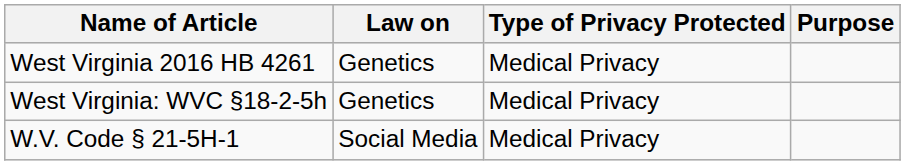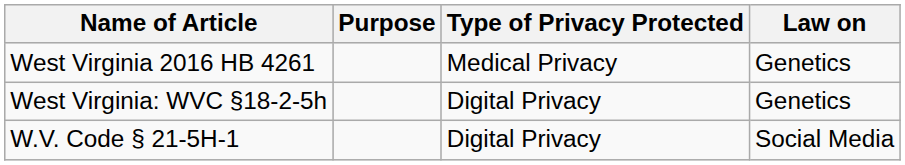 <table class="wikitable">
 <tr>
 <th>Name of Article</th>
+<th>Purpose</th>
+<th>Type of Privacy Protected</th>
 <th>Law on</th>
-<th>Type of Privacy Protected</th>
-<th>Purpose</th>
 </tr>
 <tr>
 <td>West Virginia 2016 HB 4261</td>
+<td></td>
+<td>Medical Privacy</td>
 <td>Genetics</td>
-<td>Medical Privacy</td>
-<td></td>
 </tr>
 <tr>
 <td>West Virginia: WVC §18-2-5h</td>
+<td></td>
+<td>Digital Privacy</td>
 <td>Genetics</td>
-<td>Medical Privacy</td>
-<td></td>
 </tr>
 <tr>
 <td>W.V. Code § 21-5H-1</td>
+<td></td>
+<td>Digital Privacy</td>
 <td>Social Media</td>
-<td>Medical Privacy</td>
-<td></td>
 </tr>
 </table>
